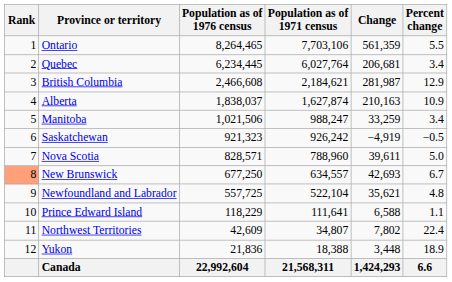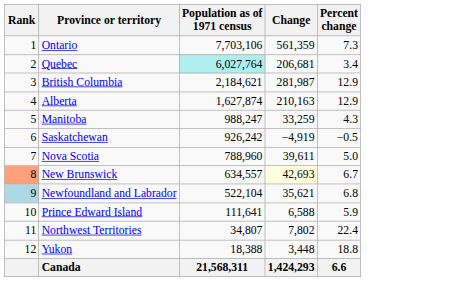 <table class="wikitable sortable mw-datatable" style="text-align: right;">
 <tr>
 <th style="width:40px" style="text-align: center;">Rank</th>
 <th style="text-align: center;">Province or territory</th>
-<th style="text-align: center;" data-sort-type="number">Population as of<br>1976 census</th>
 <th style="text-align: center;" data-sort-type="number">Population as of<br>1971 census</th>
 <th style="text-align: center;" data-sort-type="number">Change</th>
 <th style="text-align: center;" data-sort-type="number">Percent<br>change</th>
 </tr>
 <tr>
 <td>1</td>
 <td style="text-align: left;"><a href='#'>Ontario</a></td>
-<td>8,264,465</td>
 <td>7,703,106</td>
 <td>561,359 </td>
-<td>5.5 </td>
+<td>7.3 </td>
 </tr>
 <tr>
 <td>2</td>
 <td style="text-align: left;"><a href='#'>Quebec</a></td>
-<td>6,234,445</td>
-<td>6,027,764</td>
+<td style="background: paleturquoise;">6,027,764</td>
 <td>206,681 </td>
 <td>3.4 </td>
 </tr>
 <tr>
 <td>3</td>
 <td style="text-align: left;"><a href='#'>British Columbia</a></td>
-<td>2,466,608</td>
 <td>2,184,621</td>
 <td>281,987 </td>
 <td>12.9 </td>
 </tr>
 <tr>
 <td>4</td>
 <td style="text-align: left;"><a href='#'>Alberta</a></td>
-<td>1,838,037</td>
 <td>1,627,874</td>
 <td>210,163 </td>
-<td>10.9 </td>
+<td>12.9 </td>
 </tr>
 <tr>
 <td>5</td>
 <td style="text-align: left;"><a href='#'>Manitoba</a></td>
-<td>1,021,506</td>
 <td>988,247</td>
 <td>33,259 </td>
-<td>3.4 </td>
+<td>4.3 </td>
 </tr>
 <tr>
 <td>6</td>
 <td style="text-align: left;"><a href='#'>Saskatchewan</a></td>
-<td>921,323</td>
 <td>926,242</td>
 <td>−4,919 </td>
 <td>−0.5 </td>
 </tr>
 <tr>
 <td>7</td>
 <td style="text-align: left;"><a href='#'>Nova Scotia</a></td>
-<td>828,571</td>
 <td>788,960</td>
 <td>39,611 </td>
 <td>5.0 </td>
 </tr>
 <tr>
 <td style="background: lightsalmon;">8</td>
 <td style="text-align: left;"><a href='#'>New Brunswick</a></td>
-<td>677,250</td>
 <td>634,557</td>
-<td>42,693 </td>
+<td style="background: lightyellow;">42,693 </td>
 <td>6.7 </td>
 </tr>
 <tr>
-<td>9</td>
+<td style="background: lightblue;">9</td>
 <td style="text-align: left;"><a href='#'>Newfoundland and Labrador</a></td>
-<td>557,725</td>
 <td>522,104</td>
 <td>35,621 </td>
-<td>4.8 </td>
+<td>6.8 </td>
 </tr>
 <tr>
 <td>10</td>
 <td style="text-align: left;"><a href='#'>Prince Edward Island</a></td>
-<td>118,229</td>
 <td>111,641</td>
 <td>6,588 </td>
-<td>1.1 </td>
+<td>5.9 </td>
 </tr>
 <tr>
 <td>11</td>
 <td style="text-align: left;"><a href='#'>Northwest Territories</a></td>
-<td>42,609</td>
 <td>34,807</td>
 <td>7,802 </td>
 <td>22.4 </td>
 </tr>
 <tr>
 <td>12</td>
 <td style="text-align: left;"><a href='#'>Yukon</a></td>
-<td>21,836</td>
 <td>18,388</td>
 <td>3,448 </td>
-<td>18.9 </td>
+<td>18.8 </td>
 </tr>
 <tr>
 <th></th>
 <th style="text-align: left;">Canada</th>
-<th>22,992,604</th>
 <th>21,568,311</th>
 <th>1,424,293 </th>
 <th>6.6 </th>
 </tr>
 </table>
